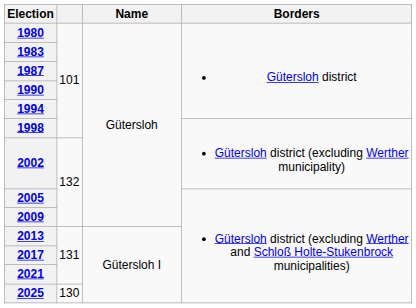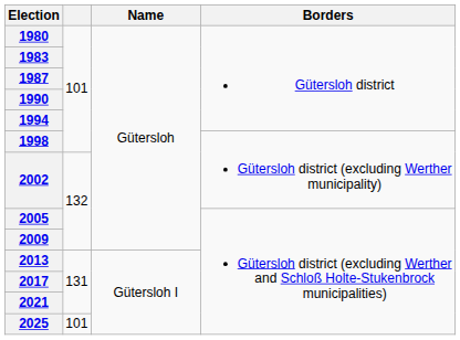 <table class=wikitable style="text-align:center">
 <tr>
 <th>Election</th>
 <th></th>
 <th width=125px>Name</th>
 <th width=300px>Borders</th>
 </tr>
 <tr>
 <th><a href='#'>1980</a></th>
 <td rowspan=6>101</td>
 <td rowspan=9>Gütersloh</td>
 <td rowspan=5><br><ul><li><a href='#'>Gütersloh</a> district</li></ul></td>
 </tr>
 <tr>
 <th><a href='#'>1983</a></th>
 </tr>
 <tr>
 <th><a href='#'>1987</a></th>
 </tr>
 <tr>
 <th><a href='#'>1990</a></th>
 </tr>
 <tr>
 <th><a href='#'>1994</a></th>
 </tr>
 <tr>
 <th><a href='#'>1998</a></th>
 <td rowspan=2><br><ul><li><a href='#'>Gütersloh</a> district (excluding <a href='#'>Werther</a> municipality)</li></ul></td>
 </tr>
 <tr>
 <th><a href='#'>2002</a></th>
 <td rowspan=3>132</td>
 </tr>
 <tr>
 <th><a href='#'>2005</a></th>
 <td rowspan=6><br><ul><li><a href='#'>Gütersloh</a> district (excluding <a href='#'>Werther</a> and <a href='#'>Schloß Holte-Stukenbrock</a> municipalities)</li></ul></td>
 </tr>
 <tr>
 <th><a href='#'>2009</a></th>
 </tr>
 <tr>
 <th><a href='#'>2013</a></th>
 <td rowspan=3>131</td>
 <td rowspan=4>Gütersloh I</td>
 </tr>
 <tr>
 <th><a href='#'>2017</a></th>
 </tr>
 <tr>
 <th><a href='#'>2021</a></th>
 </tr>
 <tr>
 <th><a href='#'>2025</a></th>
-<td>130</td>
+<td>101</td>
 </tr>
 </table>
